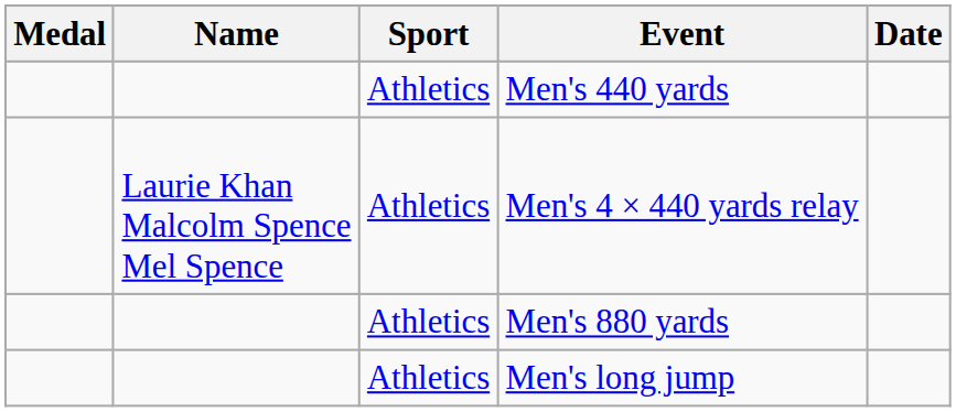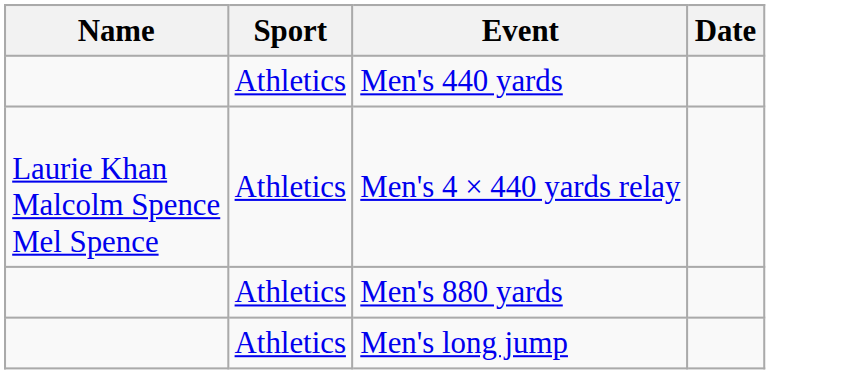 <table class="wikitable sortable" style="font-size: 95%;">
 <tr>
-<th>Medal</th>
 <th>Name</th>
 <th>Sport</th>
 <th>Event</th>
 <th>Date</th>
 </tr>
 <tr>
 <td></td>
-<td></td>
 <td><a href='#'>Athletics</a></td>
 <td><a href='#'>Men's 440 yards</a></td>
 <td></td>
 </tr>
 <tr>
-<td></td>
 <td><br><a href='#'>Laurie Khan</a><br><a href='#'>Malcolm Spence</a><br><a href='#'>Mel Spence</a></td>
 <td><a href='#'>Athletics</a></td>
 <td><a href='#'>Men's 4 × 440 yards relay</a></td>
 <td></td>
 </tr>
 <tr>
 <td></td>
-<td></td>
 <td><a href='#'>Athletics</a></td>
 <td><a href='#'>Men's 880 yards</a></td>
 <td></td>
 </tr>
 <tr>
 <td></td>
-<td></td>
 <td><a href='#'>Athletics</a></td>
 <td><a href='#'>Men's long jump</a></td>
 <td></td>
 </tr>
 </table>
